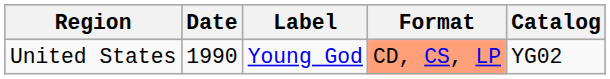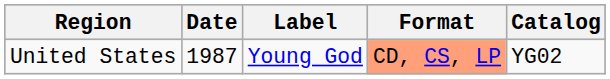 <table class="wikitable">
 <tr>
 <th>Region</th>
 <th>Date</th>
 <th>Label</th>
 <th>Format</th>
 <th>Catalog</th>
 </tr>
 <tr>
 <td>United States</td>
-<td>1990</td>
+<td>1987</td>
 <td><a href='#'>Young God</a></td>
 <td style="background: lightsalmon;">CD, <a href='#'>CS</a>, <a href='#'>LP</a></td>
 <td>YG02</td>
 </tr>
 </table>
